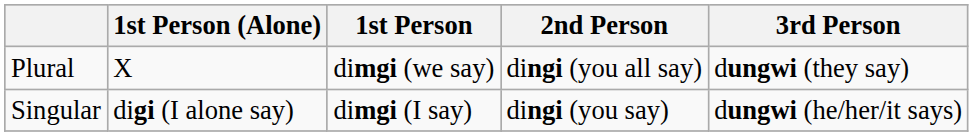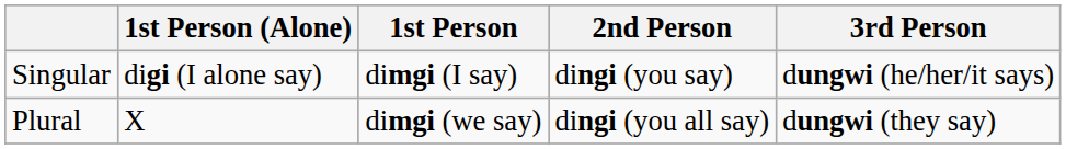 <table class="wikitable">
 <tr>
 <th></th>
 <th>1st Person (Alone)</th>
 <th>1st Person</th>
 <th>2nd Person</th>
 <th>3rd Person</th>
 </tr>
 <tr>
+<td>Singular</td>
+<td>di<strong>gi</strong> (I alone say)</td>
+<td>di<strong>mgi</strong> (I say)</td>
+<td>di<strong>ngi</strong> (you say)</td>
+<td>d<strong>ungwi</strong> (he/her/it says)</td>
+</tr>
+<tr>
 <td>Plural</td>
 <td>X</td>
 <td>di<strong>mgi</strong> (we say)</td>
 <td>di<strong>ngi</strong> (you all say)</td>
 <td>d<strong>ungwi</strong> (they say)</td>
 </tr>
-<tr>
-<td>Singular</td>
-<td>di<strong>gi</strong> (I alone say)</td>
-<td>di<strong>mgi</strong> (I say)</td>
-<td>di<strong>ngi</strong> (you say)</td>
-<td>d<strong>ungwi</strong> (he/her/it says)</td>
-</tr>
 </table>
